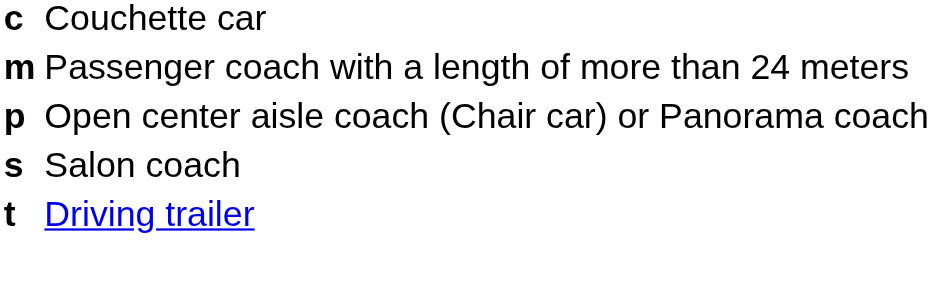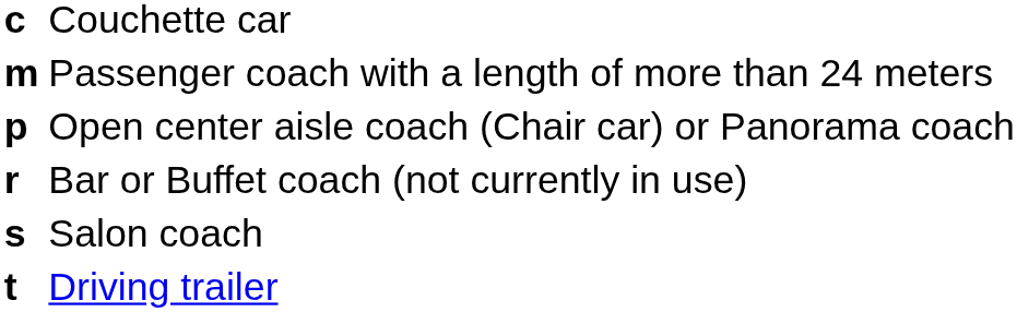 <table>
 <tr>
 <td><strong>c</strong></td>
 <td>Couchette car</td>
 </tr>
 <tr ---->
 <td><strong>m</strong></td>
 <td>Passenger coach with a length of more than 24 meters</td>
 </tr>
 <tr ---->
 <td><strong>p</strong></td>
 <td>Open center aisle coach (Chair car) or Panorama coach</td>
 </tr>
+<tr>
+<td><strong>r</strong></td>
+<td>Bar or Buffet coach (not currently in use)</td>
+</tr>
 <tr ---->
 <td><strong>s</strong></td>
 <td>Salon coach</td>
 </tr>
 <tr ---->
 <td><strong>t</strong></td>
 <td><a href='#'>Driving trailer</a></td>
 </tr>
 </table>
